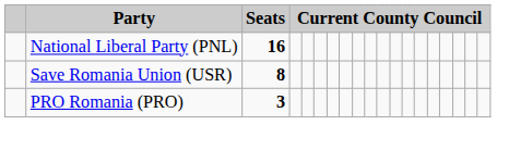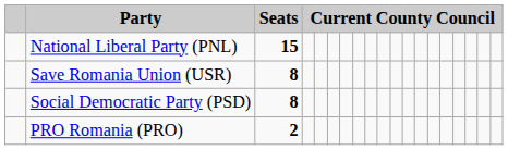 <table class="wikitable">
 <tr>
 <th style="background:#ccc">   </th>
 <th style="background:#ccc">Party</th>
 <th style="background:#ccc">Seats</th>
 <th style="background:#ccc" colspan="16">Current County Council</th>
 </tr>
 <tr>
 <td>  </td>
 <td><a href='#'>National Liberal Party</a> (PNL)</td>
-<td style="text-align: right"><strong>16</strong></td>
+<td style="text-align: right"><strong>15</strong></td>
 <td>  </td>
 <td>  </td>
 <td>  </td>
 <td>  </td>
 <td>  </td>
 <td>  </td>
 <td>  </td>
 <td>  </td>
 <td>  </td>
 <td>  </td>
 <td>  </td>
 <td>  </td>
 <td>  </td>
 <td>  </td>
 <td>  </td>
 <td>  </td>
 </tr>
 <tr>
 <td>  </td>
 <td><a href='#'>Save Romania Union</a> (USR)</td>
 <td style="text-align: right"><strong>8</strong></td>
 <td>  </td>
 <td>  </td>
 <td>  </td>
 <td>  </td>
 <td>  </td>
 <td>  </td>
 <td>  </td>
 <td>  </td>
 <td> </td>
 <td> </td>
 <td> </td>
 <td> </td>
 <td> </td>
 <td> </td>
 <td> </td>
 <td> </td>
 </tr>
 <tr>
 <td>  </td>
+<td><a href='#'>Social Democratic Party</a> (PSD)</td>
+<td style="text-align: right"><strong>8</strong></td>
+<td>  </td>
+<td>  </td>
+<td>  </td>
+<td>  </td>
+<td>  </td>
+<td>  </td>
+<td>  </td>
+<td>  </td>
+<td> </td>
+<td> </td>
+<td> </td>
+<td> </td>
+<td> </td>
+<td> </td>
+<td> </td>
+<td> </td>
+</tr>
+<tr>
+<td>  </td>
 <td><a href='#'>PRO Romania</a> (PRO)</td>
-<td style="text-align: right"><strong>3</strong></td>
+<td style="text-align: right"><strong>2</strong></td>
 <td>  </td>
 <td>  </td>
 <td> </td>
 <td> </td>
 <td> </td>
 <td> </td>
 <td> </td>
 <td> </td>
 <td> </td>
 <td> </td>
 <td> </td>
 <td> </td>
 <td> </td>
 <td> </td>
 <td> </td>
 <td> </td>
 </tr>
 </table>
